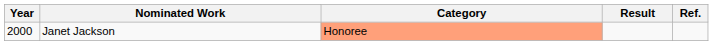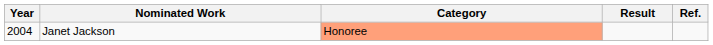 <table class="wikitable" width="50%">
 <tr>
 <th width="5%">Year</th>
 <th width="40%">Nominated Work</th>
 <th width="40%">Category</th>
 <th width="10%">Result</th>
 <th width="5%">Ref.</th>
 </tr>
 <tr>
-<td>2000</td>
+<td>2004</td>
 <td>Janet Jackson</td>
 <td style="background: lightsalmon;">Honoree</td>
 <td></td>
 <td></td>
 </tr>
 </table>
